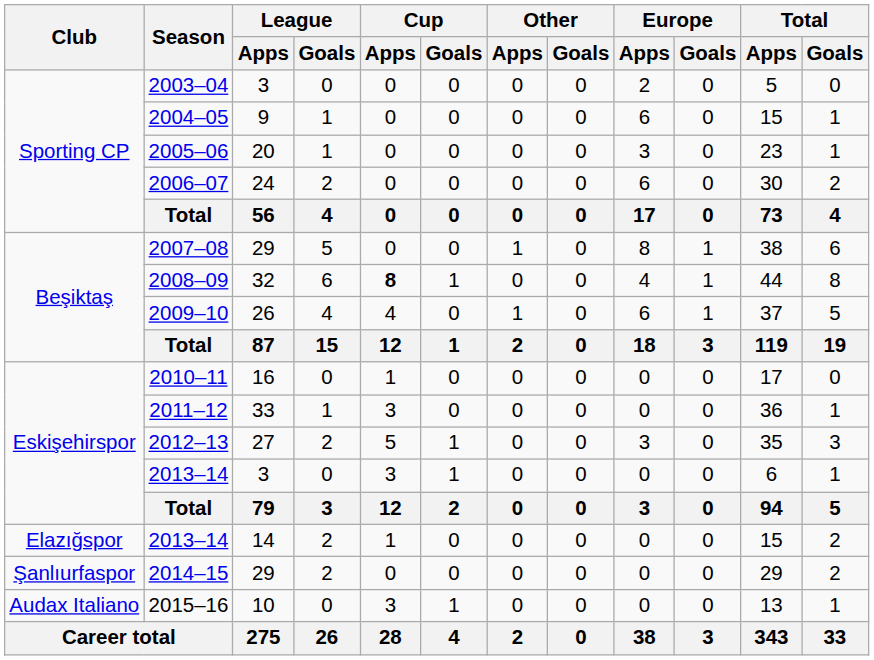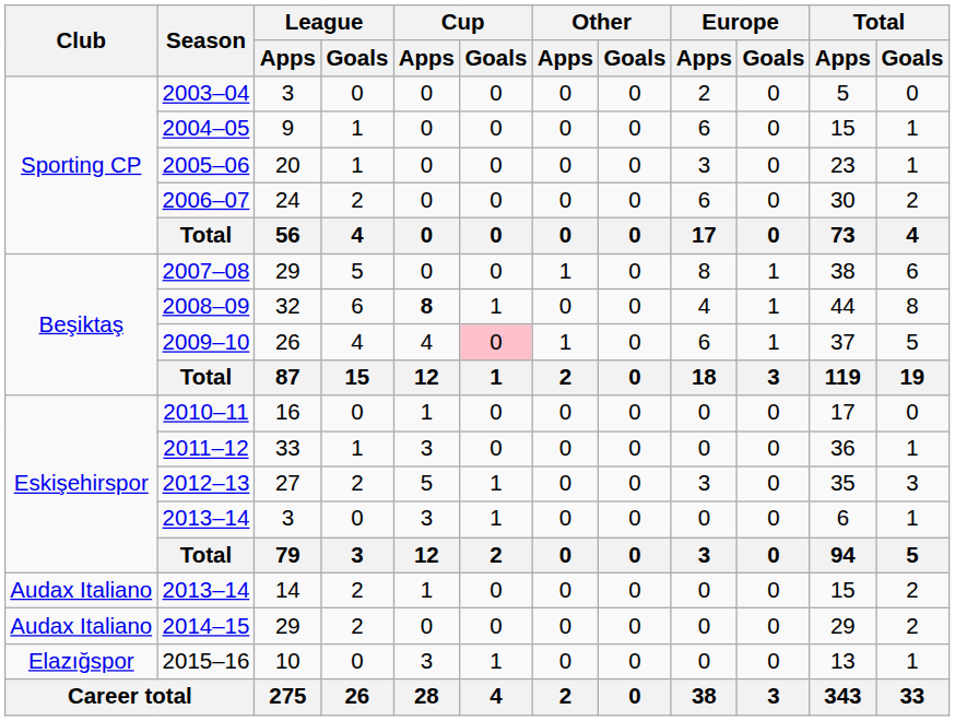 <table class="wikitable" style="text-align:center">
 <tr>
 <th rowspan="2">Club</th>
 <th rowspan="2">Season</th>
 <th colspan="2">League</th>
 <th colspan="2">Cup</th>
 <th colspan="2">Other</th>
 <th colspan="2">Europe</th>
 <th colspan="2">Total</th>
 </tr>
 <tr>
 <th>Apps</th>
 <th>Goals</th>
 <th>Apps</th>
 <th>Goals</th>
 <th>Apps</th>
 <th>Goals</th>
 <th>Apps</th>
 <th>Goals</th>
 <th>Apps</th>
 <th>Goals</th>
 </tr>
 <tr>
 <td rowspan="5"><a href='#'>Sporting CP</a></td>
 <td><a href='#'>2003–04</a></td>
 <td>3</td>
 <td>0</td>
 <td>0</td>
 <td>0</td>
 <td>0</td>
 <td>0</td>
 <td>2</td>
 <td>0</td>
 <td>5</td>
 <td>0</td>
 </tr>
 <tr>
 <td><a href='#'>2004–05</a></td>
 <td>9</td>
 <td>1</td>
 <td>0</td>
 <td>0</td>
 <td>0</td>
 <td>0</td>
 <td>6</td>
 <td>0</td>
 <td>15</td>
 <td>1</td>
 </tr>
 <tr>
 <td><a href='#'>2005–06</a></td>
 <td>20</td>
 <td>1</td>
 <td>0</td>
 <td>0</td>
 <td>0</td>
 <td>0</td>
 <td>3</td>
 <td>0</td>
 <td>23</td>
 <td>1</td>
 </tr>
 <tr>
 <td><a href='#'>2006–07</a></td>
 <td>24</td>
 <td>2</td>
 <td>0</td>
 <td>0</td>
 <td>0</td>
 <td>0</td>
 <td>6</td>
 <td>0</td>
 <td>30</td>
 <td>2</td>
 </tr>
 <tr>
 <th>Total</th>
 <th>56</th>
 <th>4</th>
 <th>0</th>
 <th>0</th>
 <th>0</th>
 <th>0</th>
 <th>17</th>
 <th>0</th>
 <th>73</th>
 <th>4</th>
 </tr>
 <tr>
 <td rowspan="4"><a href='#'>Beşiktaş</a></td>
 <td><a href='#'>2007–08</a></td>
 <td>29</td>
 <td>5</td>
 <td>0</td>
 <td>0</td>
 <td>1</td>
 <td>0</td>
 <td>8</td>
 <td>1</td>
 <td>38</td>
 <td>6</td>
 </tr>
 <tr>
 <td><a href='#'>2008–09</a></td>
 <td>32</td>
 <td>6</td>
 <td><strong>8</strong></td>
 <td>1</td>
 <td>0</td>
 <td>0</td>
 <td>4</td>
 <td>1</td>
 <td>44</td>
 <td>8</td>
 </tr>
 <tr>
 <td><a href='#'>2009–10</a></td>
 <td>26</td>
 <td>4</td>
 <td>4</td>
-<td>0</td>
+<td style="background: pink;">0</td>
 <td>1</td>
 <td>0</td>
 <td>6</td>
 <td>1</td>
 <td>37</td>
 <td>5</td>
 </tr>
 <tr>
 <th>Total</th>
 <th>87</th>
 <th>15</th>
 <th>12</th>
 <th>1</th>
 <th>2</th>
 <th>0</th>
 <th>18</th>
 <th>3</th>
 <th>119</th>
 <th>19</th>
 </tr>
 <tr>
 <td rowspan="5"><a href='#'>Eskişehirspor</a></td>
 <td><a href='#'>2010–11</a></td>
 <td>16</td>
 <td>0</td>
 <td>1</td>
 <td>0</td>
 <td>0</td>
 <td>0</td>
 <td>0</td>
 <td>0</td>
 <td>17</td>
 <td>0</td>
 </tr>
 <tr>
 <td><a href='#'>2011–12</a></td>
 <td>33</td>
 <td>1</td>
 <td>3</td>
 <td>0</td>
 <td>0</td>
 <td>0</td>
 <td>0</td>
 <td>0</td>
 <td>36</td>
 <td>1</td>
 </tr>
 <tr>
 <td><a href='#'>2012–13</a></td>
 <td>27</td>
 <td>2</td>
 <td>5</td>
 <td>1</td>
 <td>0</td>
 <td>0</td>
 <td>3</td>
 <td>0</td>
 <td>35</td>
 <td>3</td>
 </tr>
 <tr>
 <td><a href='#'>2013–14</a></td>
 <td>3</td>
 <td>0</td>
 <td>3</td>
 <td>1</td>
 <td>0</td>
 <td>0</td>
 <td>0</td>
 <td>0</td>
 <td>6</td>
 <td>1</td>
 </tr>
 <tr>
 <th>Total</th>
 <th>79</th>
 <th>3</th>
 <th>12</th>
 <th>2</th>
 <th>0</th>
 <th>0</th>
 <th>3</th>
 <th>0</th>
 <th>94</th>
 <th>5</th>
 </tr>
 <tr>
-<td><a href='#'>Elazığspor</a></td>
+<td><a href='#'>Audax Italiano</a></td>
 <td><a href='#'>2013–14</a></td>
 <td>14</td>
 <td>2</td>
 <td>1</td>
 <td>0</td>
 <td>0</td>
 <td>0</td>
 <td>0</td>
 <td>0</td>
 <td>15</td>
 <td>2</td>
 </tr>
 <tr>
-<td><a href='#'>Şanlıurfaspor</a></td>
+<td><a href='#'>Audax Italiano</a></td>
 <td><a href='#'>2014–15</a></td>
 <td>29</td>
 <td>2</td>
 <td>0</td>
 <td>0</td>
 <td>0</td>
 <td>0</td>
 <td>0</td>
 <td>0</td>
 <td>29</td>
 <td>2</td>
 </tr>
 <tr>
-<td><a href='#'>Audax Italiano</a></td>
+<td><a href='#'>Elazığspor</a></td>
 <td>2015–16</td>
 <td>10</td>
 <td>0</td>
 <td>3</td>
 <td>1</td>
 <td>0</td>
 <td>0</td>
 <td>0</td>
 <td>0</td>
 <td>13</td>
 <td>1</td>
 </tr>
 <tr>
 <th colspan="2">Career total</th>
 <th>275</th>
 <th>26</th>
 <th>28</th>
 <th>4</th>
 <th>2</th>
 <th>0</th>
 <th>38</th>
 <th>3</th>
 <th>343</th>
 <th>33</th>
 </tr>
 </table>
